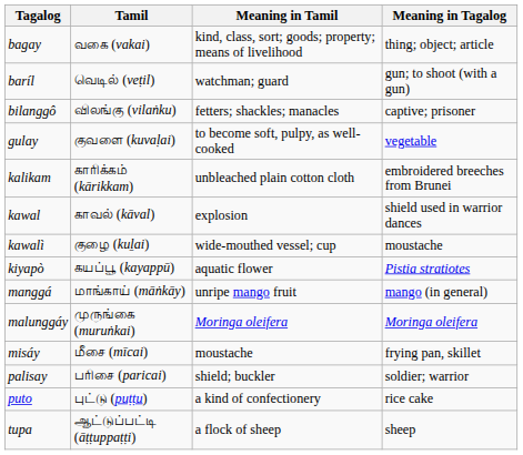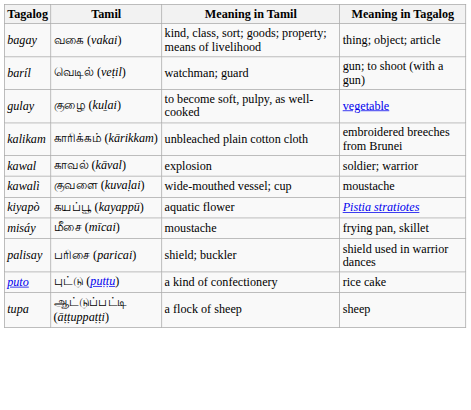 <table class="wikitable sortable">
 <tr>
 <th>Tagalog</th>
 <th>Tamil</th>
 <th>Meaning in Tamil</th>
 <th>Meaning in Tagalog</th>
 </tr>
 <tr>
 <td><em>bagay</em></td>
 <td>வகை (<em>vakai</em>)</td>
 <td>kind, class, sort; goods; property; means of livelihood</td>
 <td>thing; object; article</td>
 </tr>
 <tr>
 <td><em>baríl</em></td>
 <td>வெடில் (<em>veṭil</em>)</td>
 <td>watchman; guard</td>
 <td>gun; to shoot (with a gun)</td>
 </tr>
 <tr>
-<td><em>bilanggô</em></td>
-<td>விலங்கு (<em>vilaṅku</em>)</td>
-<td>fetters; shackles; manacles</td>
-<td>captive; prisoner</td>
-</tr>
-<tr>
 <td><em>gulay</em></td>
-<td>குவளை (<em>kuvaḷai</em>)</td>
+<td>குழை (<em>kuḻai</em>)</td>
 <td>to become soft, pulpy, as well-cooked</td>
 <td><a href='#'>vegetable</a></td>
 </tr>
 <tr>
 <td><em>kalikam</em></td>
 <td>காரிக்கம் (<em>kārikkam</em>)</td>
 <td>unbleached plain cotton cloth</td>
 <td>embroidered breeches from Brunei</td>
 </tr>
 <tr>
 <td><em>kawal</em></td>
 <td>காவல் (<em>kāval</em>)</td>
 <td>explosion</td>
-<td>shield used in warrior dances</td>
+<td>soldier; warrior</td>
 </tr>
 <tr>
 <td><em>kawalì</em></td>
-<td>குழை (<em>kuḻai</em>)</td>
+<td>குவளை (<em>kuvaḷai</em>)</td>
 <td>wide-mouthed vessel; cup</td>
 <td>moustache</td>
 </tr>
 <tr>
 <td><em>kiyapò</em></td>
 <td>கயப்பூ (<em>kayappū</em>)</td>
 <td>aquatic flower</td>
 <td><em><a href='#'>Pistia stratiotes</a></em></td>
-</tr>
-<tr>
-<td><em>manggá</em></td>
-<td>மாங்காய் (<em>māṅkāy</em>)</td>
-<td>unripe <a href='#'>mango</a> fruit</td>
-<td><a href='#'>mango</a> (in general)</td>
-</tr>
-<tr>
-<td><em>malunggáy</em></td>
-<td>முருங்கை (<em>muruṅkai</em>)</td>
-<td><em><a href='#'>Moringa oleifera</a></em></td>
-<td><em><a href='#'>Moringa oleifera</a></em></td>
 </tr>
 <tr>
 <td><em>misáy</em></td>
 <td>மீசை (<em>mīcai</em>)</td>
 <td>moustache</td>
 <td>frying pan, skillet</td>
 </tr>
 <tr>
 <td><em>palisay</em></td>
 <td>பரிசை (<em>paricai</em>)</td>
 <td>shield; buckler</td>
-<td>soldier; warrior</td>
+<td>shield used in warrior dances</td>
 </tr>
 <tr>
 <td><em><a href='#'>puto</a></em></td>
 <td>புட்டு (<a href='#'><em>puṭṭu</em></a>)</td>
 <td>a kind of confectionery</td>
 <td>rice cake</td>
 </tr>
 <tr>
 <td><em>tupa</em></td>
 <td>ஆட்டுப்பட்டி (<em>āṭṭuppaṭṭi</em>)</td>
 <td>a flock of sheep</td>
 <td>sheep</td>
 </tr>
 </table>
